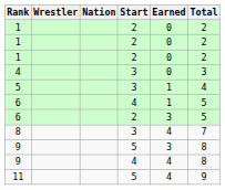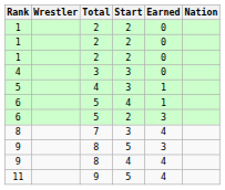 <table class="wikitable sortable" style="text-align:center;">
 <tr>
 <th>Rank</th>
 <th>Wrestler</th>
-<th>Nation</th>
+<th>Total</th>
 <th>Start</th>
 <th>Earned</th>
-<th>Total</th>
+<th>Nation</th>
 </tr>
 <tr style="background:#cfc;">
 <td>1</td>
 <td align=left></td>
-<td align=left></td>
+<td>2</td>
 <td>2</td>
 <td>0</td>
-<td>2</td>
+<td align=left></td>
 </tr>
 <tr style="background:#cfc;">
 <td>1</td>
 <td align=left></td>
-<td align=left></td>
+<td>2</td>
 <td>2</td>
 <td>0</td>
-<td>2</td>
+<td align=left></td>
 </tr>
 <tr style="background:#cfc;">
 <td>1</td>
 <td align=left></td>
-<td align=left></td>
+<td>2</td>
 <td>2</td>
 <td>0</td>
-<td>2</td>
+<td align=left></td>
 </tr>
 <tr style="background:#cfc;">
 <td>4</td>
 <td align=left></td>
-<td align=left></td>
+<td>3</td>
 <td>3</td>
 <td>0</td>
-<td>3</td>
+<td align=left></td>
 </tr>
 <tr style="background:#cfc;">
 <td>5</td>
 <td align=left></td>
-<td align=left></td>
+<td>4</td>
 <td>3</td>
 <td>1</td>
-<td>4</td>
+<td align=left></td>
 </tr>
 <tr style="background:#cfc;">
 <td>6</td>
 <td align=left></td>
-<td align=left></td>
+<td>5</td>
 <td>4</td>
 <td>1</td>
-<td>5</td>
+<td align=left></td>
 </tr>
 <tr style="background:#cfc;">
 <td>6</td>
 <td align=left></td>
-<td align=left></td>
+<td>5</td>
 <td>2</td>
 <td>3</td>
-<td>5</td>
+<td align=left></td>
 </tr>
 <tr>
 <td>8</td>
 <td align=left></td>
-<td align=left></td>
+<td>7</td>
 <td>3</td>
 <td>4</td>
-<td>7</td>
+<td align=left></td>
 </tr>
 <tr>
 <td>9</td>
 <td align=left></td>
-<td align=left></td>
+<td>8</td>
 <td>5</td>
 <td>3</td>
-<td>8</td>
+<td align=left></td>
 </tr>
 <tr>
 <td>9</td>
 <td align=left></td>
-<td align=left></td>
+<td>8</td>
 <td>4</td>
 <td>4</td>
-<td>8</td>
+<td align=left></td>
 </tr>
 <tr>
 <td>11</td>
 <td align=left></td>
-<td align=left></td>
+<td>9</td>
 <td>5</td>
 <td>4</td>
-<td>9</td>
+<td align=left></td>
 </tr>
 </table>
